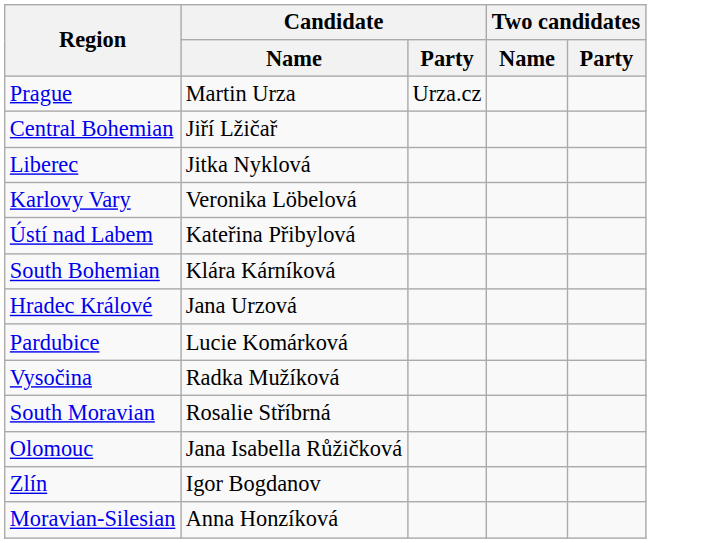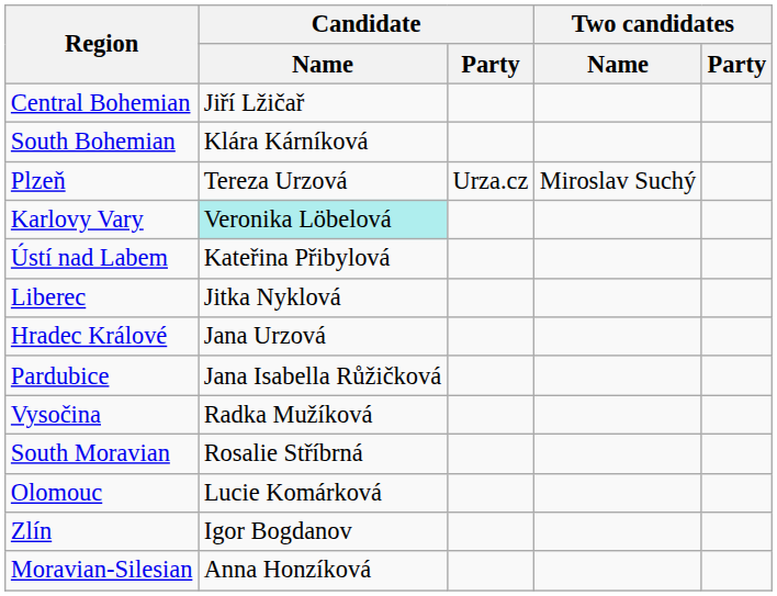 <table class="wikitable">
 <tr>
 <th rowspan="2">Region</th>
 <th colspan="2">Candidate</th>
 <th colspan="2">Two candidates</th>
 </tr>
 <tr>
 <th>Name</th>
 <th>Party</th>
 <th>Name</th>
 <th>Party</th>
 </tr>
 <tr>
-<td><a href='#'>Prague</a></td>
-<td>Martin Urza</td>
-<td>Urza.cz</td>
-<td></td>
-<td></td>
-</tr>
-<tr>
 <td><a href='#'>Central Bohemian</a></td>
 <td>Jiří Lžičař</td>
 <td></td>
 <td></td>
 <td></td>
 </tr>
 <tr>
-<td><a href='#'>Liberec</a></td>
-<td>Jitka Nyklová</td>
+<td><a href='#'>South Bohemian</a></td>
+<td>Klára Kárníková</td>
 <td></td>
 <td></td>
 <td></td>
 </tr>
 <tr>
+<td><a href='#'>Plzeň</a></td>
+<td>Tereza Urzová</td>
+<td>Urza.cz</td>
+<td>Miroslav Suchý</td>
+<td></td>
+</tr>
+<tr>
 <td><a href='#'>Karlovy Vary</a></td>
-<td>Veronika Löbelová</td>
+<td style="background: paleturquoise;">Veronika Löbelová</td>
 <td></td>
 <td></td>
 <td></td>
 </tr>
 <tr>
 <td><a href='#'>Ústí nad Labem</a></td>
 <td>Kateřina Přibylová</td>
 <td></td>
 <td></td>
 <td></td>
 </tr>
 <tr>
-<td><a href='#'>South Bohemian</a></td>
-<td>Klára Kárníková</td>
+<td><a href='#'>Liberec</a></td>
+<td>Jitka Nyklová</td>
 <td></td>
 <td></td>
 <td></td>
 </tr>
 <tr>
 <td><a href='#'>Hradec Králové</a></td>
 <td>Jana Urzová</td>
 <td></td>
 <td></td>
 <td></td>
 </tr>
 <tr>
 <td><a href='#'>Pardubice</a></td>
-<td>Lucie Komárková</td>
+<td>Jana Isabella Růžičková</td>
 <td></td>
 <td></td>
 <td></td>
 </tr>
 <tr>
 <td><a href='#'>Vysočina</a></td>
 <td>Radka Mužíková</td>
 <td></td>
 <td></td>
 <td></td>
 </tr>
 <tr>
 <td><a href='#'>South Moravian</a></td>
 <td>Rosalie Stříbrná</td>
 <td></td>
 <td></td>
 <td></td>
 </tr>
 <tr>
 <td><a href='#'>Olomouc</a></td>
-<td>Jana Isabella Růžičková</td>
+<td>Lucie Komárková</td>
 <td></td>
 <td></td>
 <td></td>
 </tr>
 <tr>
 <td><a href='#'>Zlín</a></td>
 <td>Igor Bogdanov</td>
 <td></td>
 <td></td>
 <td></td>
 </tr>
 <tr>
 <td><a href='#'>Moravian-Silesian</a></td>
 <td>Anna Honzíková</td>
 <td></td>
 <td></td>
 <td></td>
 </tr>
 </table>
